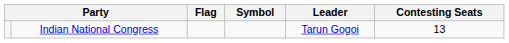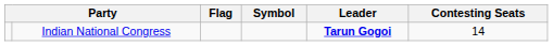 <table class="wikitable" width="60%" style="text-align:center">
 <tr>
 <th colspan="2">Party</th>
 <th>Flag</th>
 <th>Symbol</th>
 <th>Leader</th>
 <th>Contesting Seats</th>
 </tr>
 <tr>
 <td></td>
 <td><a href='#'>Indian National Congress</a></td>
 <td></td>
 <td></td>
-<td><a href='#'>Tarun Gogoi</a></td>
-<td>13</td>
+<td><strong><a href='#'>Tarun Gogoi</a></strong></td>
+<td>14</td>
 </tr>
 </table>
